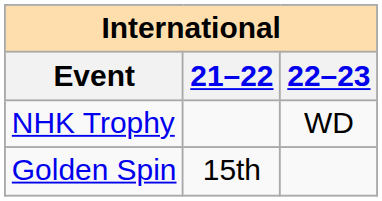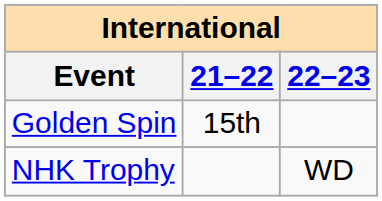 <table class="wikitable" style="text-align:center">
 <tr>
 <th colspan="3" style="background-color: #ffdead; " align="center">International</th>
 </tr>
 <tr>
 <th>Event</th>
 <th><a href='#'>21–22</a></th>
 <th><a href='#'>22–23</a></th>
 </tr>
 <tr>
+<td align=left> <a href='#'>Golden Spin</a></td>
+<td>15th</td>
+<td></td>
+</tr>
+<tr>
 <td align=left> <a href='#'>NHK Trophy</a></td>
 <td></td>
 <td>WD</td>
 </tr>
-<tr>
-<td align=left> <a href='#'>Golden Spin</a></td>
-<td>15th</td>
-<td></td>
-</tr>
 </table>
